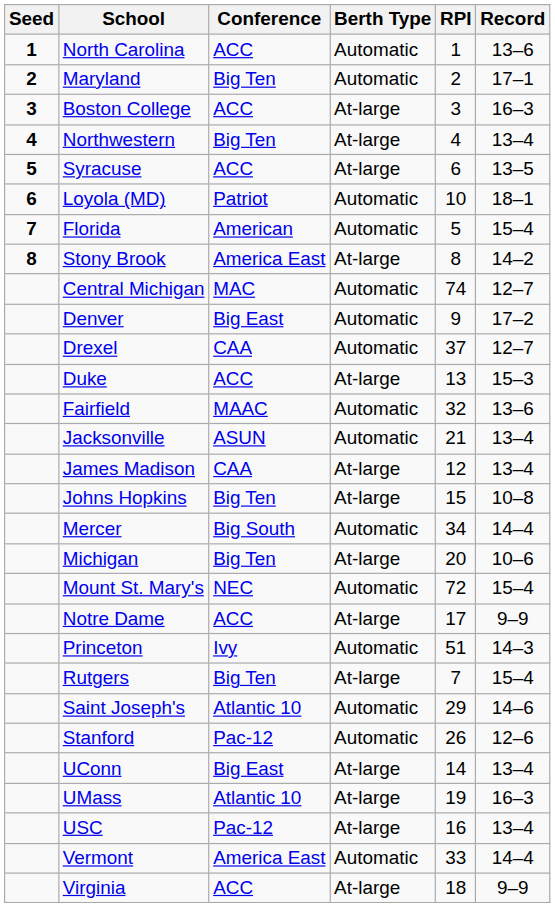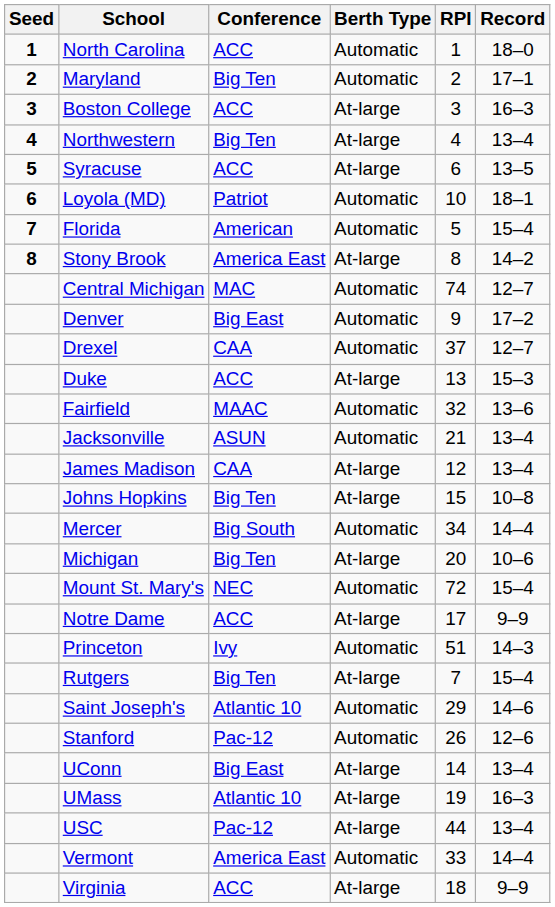 <table class="wikitable sortable">
 <tr>
 <th>Seed</th>
 <th>School</th>
 <th>Conference</th>
 <th>Berth Type</th>
 <th>RPI</th>
 <th>Record</th>
 </tr>
 <tr>
 <td align=center><strong>1</strong></td>
 <td><a href='#'>North Carolina</a></td>
 <td><a href='#'>ACC</a></td>
 <td>Automatic</td>
 <td align=center>1</td>
-<td align=center>13–6</td>
+<td align=center>18–0</td>
 </tr>
 <tr>
 <td align=center><strong>2</strong></td>
 <td><a href='#'>Maryland</a></td>
 <td><a href='#'>Big Ten</a></td>
 <td>Automatic</td>
 <td align=center>2</td>
 <td align=center>17–1</td>
 </tr>
 <tr>
 <td align=center><strong>3</strong></td>
 <td><a href='#'>Boston College</a></td>
 <td><a href='#'>ACC</a></td>
 <td>At-large</td>
 <td align=center>3</td>
 <td align=center>16–3</td>
 </tr>
 <tr>
 <td align=center><strong>4</strong></td>
 <td><a href='#'>Northwestern</a></td>
 <td><a href='#'>Big Ten</a></td>
 <td>At-large</td>
 <td align=center>4</td>
 <td align=center>13–4</td>
 </tr>
 <tr>
 <td align=center><strong>5</strong></td>
 <td><a href='#'>Syracuse</a></td>
 <td><a href='#'>ACC</a></td>
 <td>At-large</td>
 <td align=center>6</td>
 <td align=center>13–5</td>
 </tr>
 <tr>
 <td align=center><strong>6</strong></td>
 <td><a href='#'>Loyola (MD)</a></td>
 <td><a href='#'>Patriot</a></td>
 <td>Automatic</td>
 <td align=center>10</td>
 <td align=center>18–1</td>
 </tr>
 <tr>
 <td align=center><strong>7</strong></td>
 <td><a href='#'>Florida</a></td>
 <td><a href='#'>American</a></td>
 <td>Automatic</td>
 <td align=center>5</td>
 <td align=center>15–4</td>
 </tr>
 <tr>
 <td align=center><strong>8</strong></td>
 <td><a href='#'>Stony Brook</a></td>
 <td><a href='#'>America East</a></td>
 <td>At-large</td>
 <td align=center>8</td>
 <td align=center>14–2</td>
 </tr>
 <tr>
 <td></td>
 <td><a href='#'>Central Michigan</a></td>
 <td><a href='#'>MAC</a></td>
 <td>Automatic</td>
 <td align=center>74</td>
 <td align=center>12–7</td>
 </tr>
 <tr>
 <td></td>
 <td><a href='#'>Denver</a></td>
 <td><a href='#'>Big East</a></td>
 <td>Automatic</td>
 <td align=center>9</td>
 <td align=center>17–2</td>
 </tr>
 <tr>
 <td></td>
 <td><a href='#'>Drexel</a></td>
 <td><a href='#'>CAA</a></td>
 <td>Automatic</td>
 <td align=center>37</td>
 <td align=center>12–7</td>
 </tr>
 <tr>
 <td></td>
 <td><a href='#'>Duke</a></td>
 <td><a href='#'>ACC</a></td>
 <td>At-large</td>
 <td align=center>13</td>
 <td align=center>15–3</td>
 </tr>
 <tr>
 <td></td>
 <td><a href='#'>Fairfield</a></td>
 <td><a href='#'>MAAC</a></td>
 <td>Automatic</td>
 <td align=center>32</td>
 <td align=center>13–6</td>
 </tr>
 <tr>
 <td></td>
 <td><a href='#'>Jacksonville</a></td>
 <td><a href='#'>ASUN</a></td>
 <td>Automatic</td>
 <td align=center>21</td>
 <td align=center>13–4</td>
 </tr>
 <tr>
 <td></td>
 <td><a href='#'>James Madison</a></td>
 <td><a href='#'>CAA</a></td>
 <td>At-large</td>
 <td align=center>12</td>
 <td align=center>13–4</td>
 </tr>
 <tr>
 <td></td>
 <td><a href='#'>Johns Hopkins</a></td>
 <td><a href='#'>Big Ten</a></td>
 <td>At-large</td>
 <td align=center>15</td>
 <td align=center>10–8</td>
 </tr>
 <tr>
 <td></td>
 <td><a href='#'>Mercer</a></td>
 <td><a href='#'>Big South</a></td>
 <td>Automatic</td>
 <td align=center>34</td>
 <td align=center>14–4</td>
 </tr>
 <tr>
 <td></td>
 <td><a href='#'>Michigan</a></td>
 <td><a href='#'>Big Ten</a></td>
 <td>At-large</td>
 <td align=center>20</td>
 <td align=center>10–6</td>
 </tr>
 <tr>
 <td></td>
 <td><a href='#'>Mount St. Mary's</a></td>
 <td><a href='#'>NEC</a></td>
 <td>Automatic</td>
 <td align=center>72</td>
 <td align=center>15–4</td>
 </tr>
 <tr>
 <td></td>
 <td><a href='#'>Notre Dame</a></td>
 <td><a href='#'>ACC</a></td>
 <td>At-large</td>
 <td align=center>17</td>
 <td align=center>9–9</td>
 </tr>
 <tr>
 <td></td>
 <td><a href='#'>Princeton</a></td>
 <td><a href='#'>Ivy</a></td>
 <td>Automatic</td>
 <td align=center>51</td>
 <td align=center>14–3</td>
 </tr>
 <tr>
 <td></td>
 <td><a href='#'>Rutgers</a></td>
 <td><a href='#'>Big Ten</a></td>
 <td>At-large</td>
 <td align=center>7</td>
 <td align=center>15–4</td>
 </tr>
 <tr>
 <td></td>
 <td><a href='#'>Saint Joseph's</a></td>
 <td><a href='#'>Atlantic 10</a></td>
 <td>Automatic</td>
 <td align=center>29</td>
 <td align=center>14–6</td>
 </tr>
 <tr>
 <td></td>
 <td><a href='#'>Stanford</a></td>
 <td><a href='#'>Pac-12</a></td>
 <td>Automatic</td>
 <td align=center>26</td>
 <td align=center>12–6</td>
 </tr>
 <tr>
 <td></td>
 <td><a href='#'>UConn</a></td>
 <td><a href='#'>Big East</a></td>
 <td>At-large</td>
 <td align=center>14</td>
 <td align=center>13–4</td>
 </tr>
 <tr>
 <td></td>
 <td><a href='#'>UMass</a></td>
 <td><a href='#'>Atlantic 10</a></td>
 <td>At-large</td>
 <td align=center>19</td>
 <td align=center>16–3</td>
 </tr>
 <tr>
 <td></td>
 <td><a href='#'>USC</a></td>
 <td><a href='#'>Pac-12</a></td>
 <td>At-large</td>
-<td align=center>16</td>
+<td align=center>44</td>
 <td align=center>13–4</td>
 </tr>
 <tr>
 <td></td>
 <td><a href='#'>Vermont</a></td>
 <td><a href='#'>America East</a></td>
 <td>Automatic</td>
 <td align=center>33</td>
 <td align=center>14–4</td>
 </tr>
 <tr>
 <td></td>
 <td><a href='#'>Virginia</a></td>
 <td><a href='#'>ACC</a></td>
 <td>At-large</td>
 <td align=center>18</td>
 <td align=center>9–9</td>
 </tr>
 <tr>
 </tr>
 </table>
